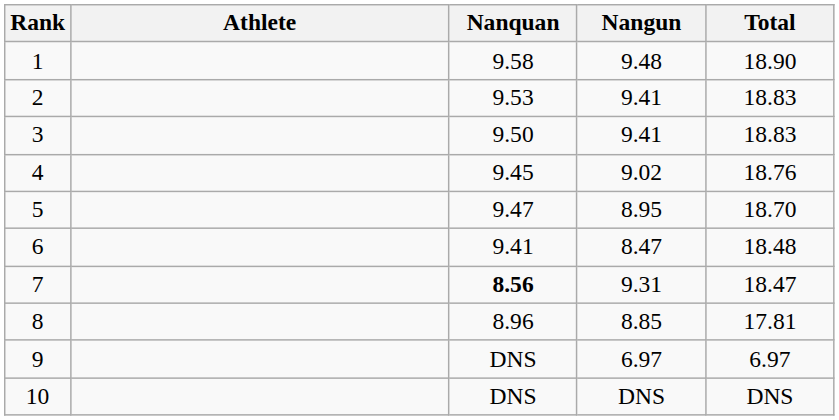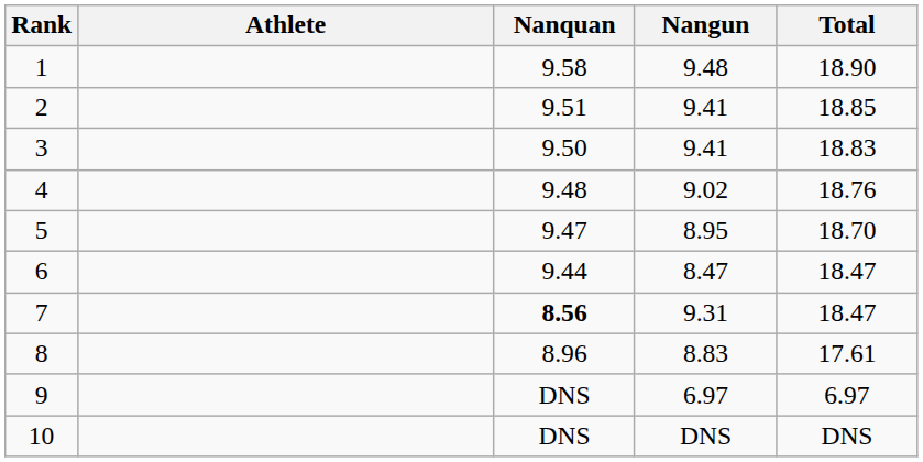 <table class="wikitable" style="text-align:center">
 <tr>
 <th width=20>Rank</th>
 <th width=250>Athlete</th>
 <th width=80>Nanquan</th>
 <th width=80>Nangun</th>
 <th width=80>Total</th>
 </tr>
 <tr>
 <td>1</td>
 <td align="left"></td>
 <td>9.58</td>
 <td>9.48</td>
 <td>18.90</td>
 </tr>
 <tr>
 <td>2</td>
 <td align="left"></td>
-<td>9.53</td>
+<td>9.51</td>
 <td>9.41</td>
-<td>18.83</td>
+<td>18.85</td>
 </tr>
 <tr>
 <td>3</td>
 <td align="left"></td>
 <td>9.50</td>
 <td>9.41</td>
 <td>18.83</td>
 </tr>
 <tr>
 <td>4</td>
 <td align="left"></td>
-<td>9.45</td>
+<td>9.48</td>
 <td>9.02</td>
 <td>18.76</td>
 </tr>
 <tr>
 <td>5</td>
 <td align="left"></td>
 <td>9.47</td>
 <td>8.95</td>
 <td>18.70</td>
 </tr>
 <tr>
 <td>6</td>
 <td align="left"></td>
-<td>9.41</td>
+<td>9.44</td>
 <td>8.47</td>
-<td>18.48</td>
+<td>18.47</td>
 </tr>
 <tr>
 <td>7</td>
 <td align="left"></td>
 <td><strong>8.56</strong></td>
 <td>9.31</td>
 <td>18.47</td>
 </tr>
 <tr>
 <td>8</td>
 <td align="left"></td>
 <td>8.96</td>
-<td>8.85</td>
-<td>17.81</td>
+<td>8.83</td>
+<td>17.61</td>
 </tr>
 <tr>
 <td>9</td>
 <td align="left"></td>
 <td>DNS</td>
 <td>6.97</td>
 <td>6.97</td>
 </tr>
 <tr>
 <td>10</td>
 <td align="left"></td>
 <td>DNS</td>
 <td>DNS</td>
 <td>DNS</td>
 </tr>
 </table>
